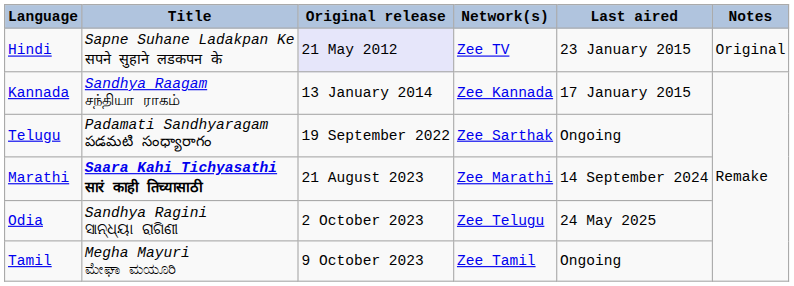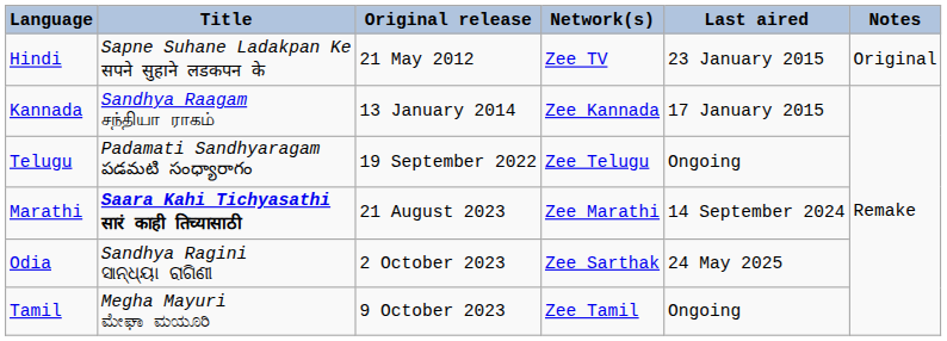 <table class="wikitable" style="text-align:left;">
 <tr>
 <th style="background:LightSteelBlue;">Language</th>
 <th style="background:LightSteelBlue;">Title</th>
 <th style="background:LightSteelBlue;">Original release</th>
 <th style="background:LightSteelBlue;">Network(s)</th>
 <th style="background:LightSteelBlue;">Last aired</th>
 <th style="background:LightSteelBlue;">Notes</th>
 </tr>
 <tr>
 <td><a href='#'>Hindi</a></td>
 <td><em>Sapne Suhane Ladakpan Ke</em> <br> सपने सुहाने लडकपन के</td>
-<td style="background: lavender;">21 May 2012</td>
+<td>21 May 2012</td>
 <td><a href='#'>Zee TV</a></td>
 <td>23 January 2015</td>
 <td>Original</td>
 </tr>
 <tr>
 <td><a href='#'>Kannada</a></td>
 <td><em><a href='#'>Sandhya Raagam</a></em> <br> சந்தியா ராகம்</td>
 <td>13 January 2014</td>
 <td><a href='#'>Zee Kannada</a></td>
 <td>17 January 2015</td>
 <td rowspan="5">Remake</td>
 </tr>
 <tr>
 <td><a href='#'>Telugu</a></td>
 <td><em>Padamati Sandhyaragam</em> <br> పడమటి సంధ్యారాగం</td>
 <td>19 September 2022</td>
-<td><a href='#'>Zee Sarthak</a></td>
+<td><a href='#'>Zee Telugu</a></td>
 <td>Ongoing</td>
 </tr>
 <tr>
 <td><a href='#'>Marathi</a></td>
 <td><strong><em><a href='#'>Saara Kahi Tichyasathi</a></em> <br> सारं काही तिच्यासाठी</strong></td>
 <td>21 August 2023</td>
 <td><a href='#'>Zee Marathi</a></td>
 <td>14 September 2024</td>
 </tr>
 <tr>
 <td><a href='#'>Odia</a></td>
 <td><em>Sandhya Ragini</em> <br> ସାନ୍ଧ୍ୟା ରାଗିଣୀ</td>
 <td>2 October 2023</td>
-<td><a href='#'>Zee Telugu</a></td>
+<td><a href='#'>Zee Sarthak</a></td>
 <td>24 May 2025</td>
 </tr>
 <tr>
 <td><a href='#'>Tamil</a></td>
 <td><em>Megha Mayuri</em> <br> ಮೇಘಾ ಮಯೂರಿ</td>
 <td>9 October 2023</td>
 <td><a href='#'>Zee Tamil</a></td>
 <td>Ongoing</td>
 </tr>
 </table>
